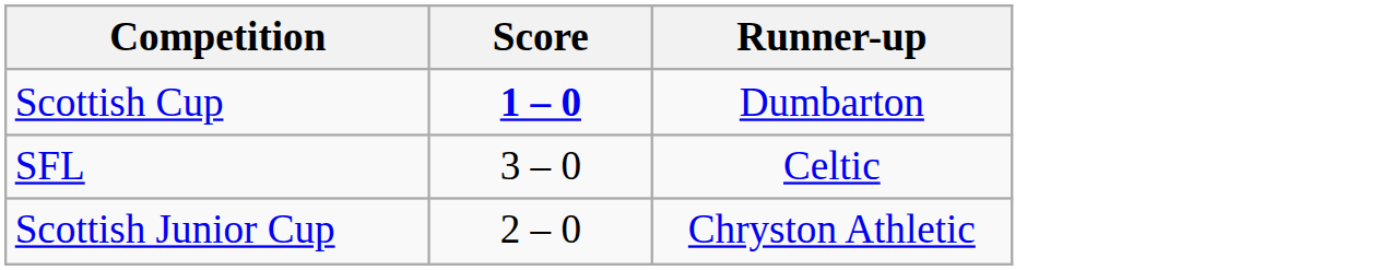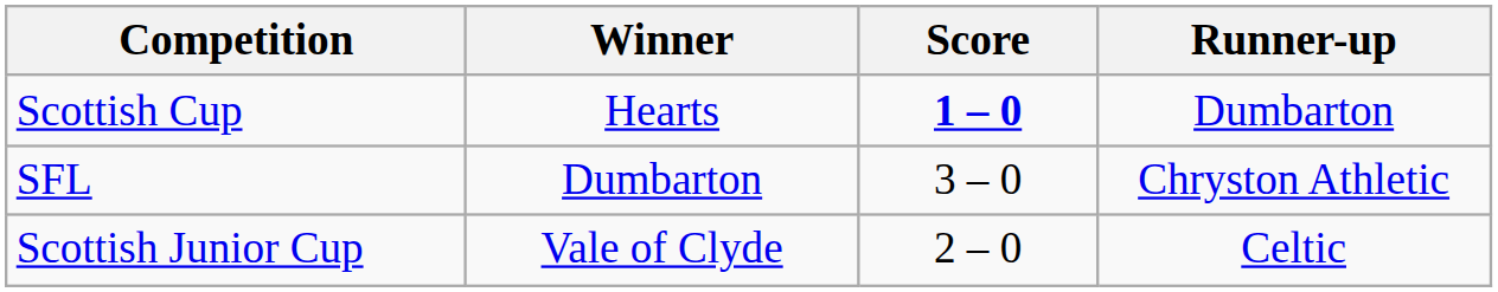 <table class="wikitable" style="text-align: center;">
 <tr>
 <th width=160>Competition</th>
+<th width=135>Winner</th>
 <th width=80>Score</th>
 <th width=135>Runner-up</th>
 </tr>
 <tr>
 <td align=left><a href='#'>Scottish Cup</a></td>
+<td><a href='#'>Hearts</a></td>
 <td><strong><a href='#'>1 – 0</a></strong></td>
 <td><a href='#'>Dumbarton</a></td>
 </tr>
 <tr>
 <td align=left><a href='#'>SFL</a> </td>
+<td><a href='#'>Dumbarton</a></td>
 <td>3 – 0</td>
-<td><a href='#'>Celtic</a></td>
+<td><a href='#'>Chryston Athletic</a></td>
 </tr>
 <tr>
 <td align=left><a href='#'>Scottish Junior Cup</a></td>
+<td><a href='#'>Vale of Clyde</a></td>
 <td>2 – 0</td>
-<td><a href='#'>Chryston Athletic</a></td>
+<td><a href='#'>Celtic</a></td>
 </tr>
 </table>
